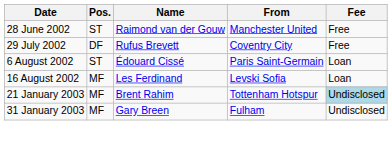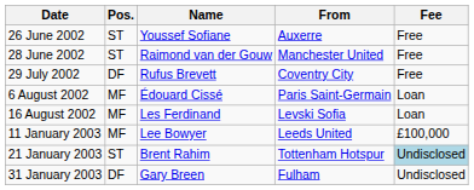 <table class="wikitable">
 <tr>
 <th>Date</th>
 <th>Pos.</th>
 <th>Name</th>
 <th>From</th>
 <th>Fee</th>
+</tr>
+<tr>
+<td>26 June 2002</td>
+<td>ST</td>
+<td> <a href='#'>Youssef Sofiane</a></td>
+<td> <a href='#'>Auxerre</a></td>
+<td>Free</td>
 </tr>
 <tr>
 <td>28 June 2002</td>
 <td>ST</td>
 <td> <a href='#'>Raimond van der Gouw</a></td>
 <td> <a href='#'>Manchester United</a></td>
 <td>Free</td>
 </tr>
 <tr>
 <td>29 July 2002</td>
 <td>DF</td>
 <td> <a href='#'>Rufus Brevett</a></td>
 <td> <a href='#'>Coventry City</a></td>
 <td>Free</td>
 </tr>
 <tr>
 <td>6 August 2002</td>
-<td>ST</td>
+<td>MF</td>
 <td> <a href='#'>Édouard Cissé</a></td>
 <td> <a href='#'>Paris Saint-Germain</a></td>
 <td>Loan</td>
 </tr>
 <tr>
 <td>16 August 2002</td>
 <td>MF</td>
 <td> <a href='#'>Les Ferdinand</a></td>
 <td> <a href='#'>Levski Sofia</a></td>
 <td>Loan</td>
 </tr>
 <tr>
+<td>11 January 2003</td>
+<td>MF</td>
+<td> <a href='#'>Lee Bowyer</a></td>
+<td> <a href='#'>Leeds United</a></td>
+<td>£100,000</td>
+</tr>
+<tr>
 <td>21 January 2003</td>
-<td>MF</td>
+<td>ST</td>
 <td> <a href='#'>Brent Rahim</a></td>
 <td> <a href='#'>Tottenham Hotspur</a></td>
 <td style="background: lightblue;">Undisclosed</td>
 </tr>
 <tr>
 <td>31 January 2003</td>
-<td>MF</td>
+<td>DF</td>
 <td> <a href='#'>Gary Breen</a></td>
 <td> <a href='#'>Fulham</a></td>
 <td>Undisclosed</td>
 </tr>
 </table>
